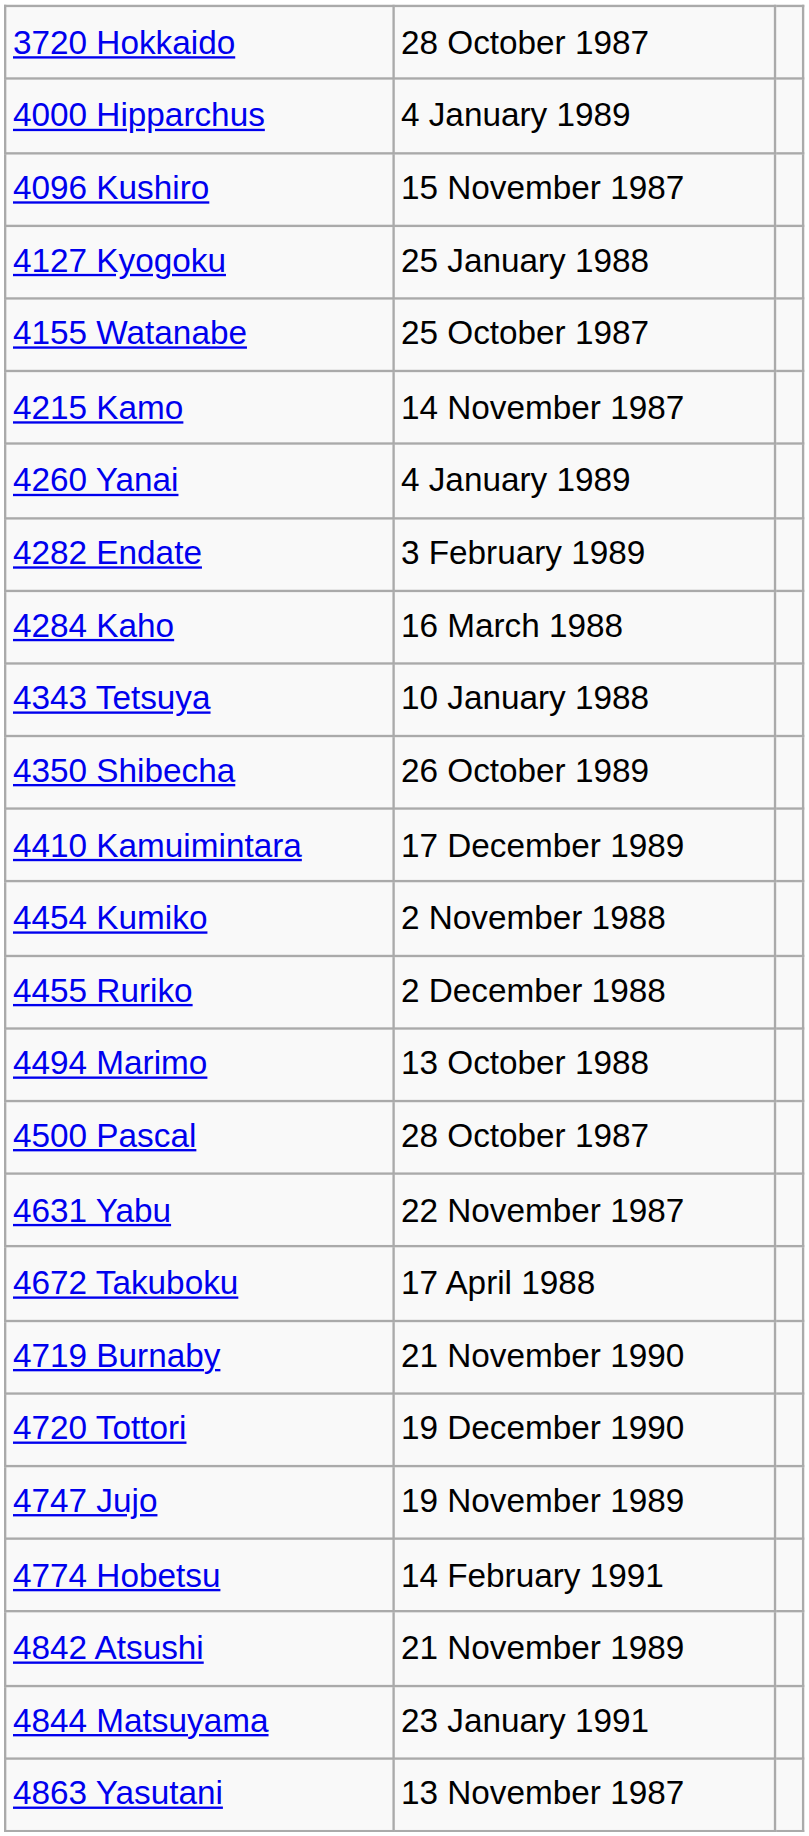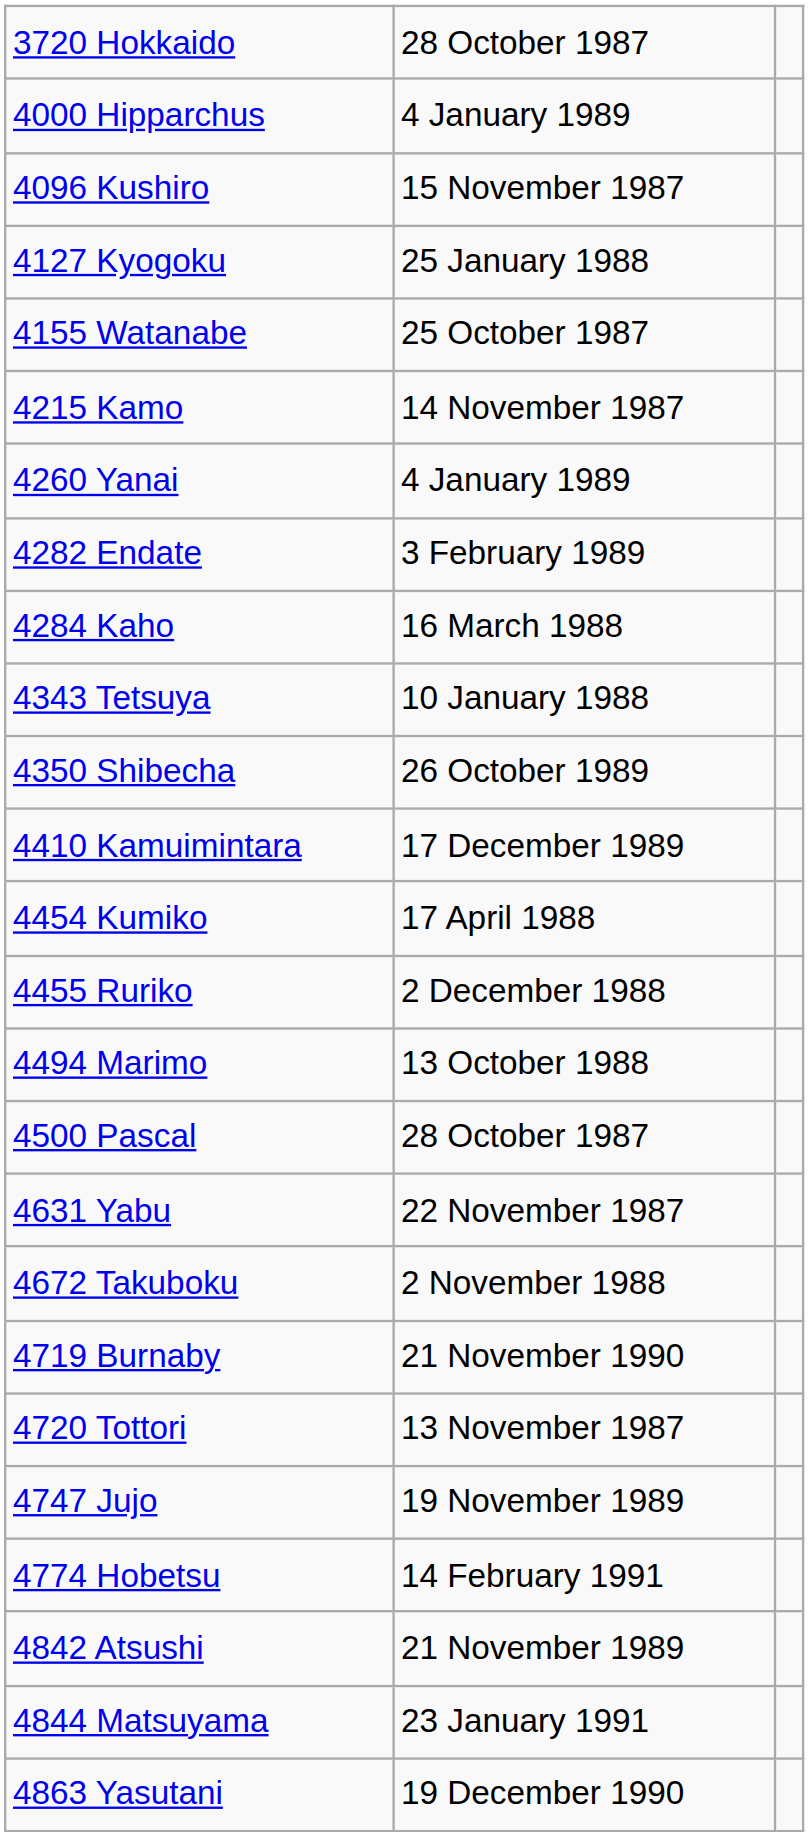 <table class="wikitable" style="font-size: 89%; float: left; width: 24em; margin-right: 1em; line-height: 1.65em">
 <tr>
 <td><a href='#'>3720 Hokkaido</a></td>
 <td>28 October 1987</td>
 <td><small></small> </td>
 </tr>
 <tr>
 <td><a href='#'>4000 Hipparchus</a></td>
 <td>4 January 1989</td>
 <td><small></small> </td>
 </tr>
 <tr>
 <td><a href='#'>4096 Kushiro</a></td>
 <td>15 November 1987</td>
 <td><small></small> </td>
 </tr>
 <tr>
 <td><a href='#'>4127 Kyogoku</a></td>
 <td>25 January 1988</td>
 <td><small></small> </td>
 </tr>
 <tr>
 <td><a href='#'>4155 Watanabe</a></td>
 <td>25 October 1987</td>
 <td><small></small> </td>
 </tr>
 <tr>
 <td><a href='#'>4215 Kamo</a></td>
 <td>14 November 1987</td>
 <td><small></small> </td>
 </tr>
 <tr>
 <td><a href='#'>4260 Yanai</a></td>
 <td>4 January 1989</td>
 <td><small></small> </td>
 </tr>
 <tr>
 <td><a href='#'>4282 Endate</a></td>
 <td>3 February 1989</td>
 <td><small></small> </td>
 </tr>
 <tr>
 <td><a href='#'>4284 Kaho</a></td>
 <td>16 March 1988</td>
 <td><small></small> </td>
 </tr>
 <tr>
 <td><a href='#'>4343 Tetsuya</a></td>
 <td>10 January 1988</td>
 <td><small></small> </td>
 </tr>
 <tr>
 <td><a href='#'>4350 Shibecha</a></td>
 <td>26 October 1989</td>
 <td><small></small> </td>
 </tr>
 <tr>
 <td><a href='#'>4410 Kamuimintara</a></td>
 <td>17 December 1989</td>
 <td><small></small> </td>
 </tr>
 <tr>
 <td><a href='#'>4454 Kumiko</a></td>
-<td>2 November 1988</td>
+<td>17 April 1988</td>
 <td><small></small> </td>
 </tr>
 <tr>
 <td><a href='#'>4455 Ruriko</a></td>
 <td>2 December 1988</td>
 <td><small></small> </td>
 </tr>
 <tr>
 <td><a href='#'>4494 Marimo</a></td>
 <td>13 October 1988</td>
 <td><small></small> </td>
 </tr>
 <tr>
 <td><a href='#'>4500 Pascal</a></td>
 <td>28 October 1987</td>
 <td><small></small> </td>
 </tr>
 <tr>
 <td><a href='#'>4631 Yabu</a></td>
 <td>22 November 1987</td>
 <td><small></small> </td>
 </tr>
 <tr>
 <td><a href='#'>4672 Takuboku</a></td>
-<td>17 April 1988</td>
+<td>2 November 1988</td>
 <td><small></small> </td>
 </tr>
 <tr>
 <td><a href='#'>4719 Burnaby</a></td>
 <td>21 November 1990</td>
 <td><small></small> </td>
 </tr>
 <tr>
 <td><a href='#'>4720 Tottori</a></td>
-<td>19 December 1990</td>
+<td>13 November 1987</td>
 <td><small></small> </td>
 </tr>
 <tr>
 <td><a href='#'>4747 Jujo</a></td>
 <td>19 November 1989</td>
 <td><small></small> </td>
 </tr>
 <tr>
 <td><a href='#'>4774 Hobetsu</a></td>
 <td>14 February 1991</td>
 <td><small></small> </td>
 </tr>
 <tr>
 <td><a href='#'>4842 Atsushi</a></td>
 <td>21 November 1989</td>
 <td><small></small> </td>
 </tr>
 <tr>
 <td><a href='#'>4844 Matsuyama</a></td>
 <td>23 January 1991</td>
 <td><small></small> </td>
 </tr>
 <tr>
 <td><a href='#'>4863 Yasutani</a></td>
-<td>13 November 1987</td>
+<td>19 December 1990</td>
 <td><small></small> </td>
 </tr>
 </table>
